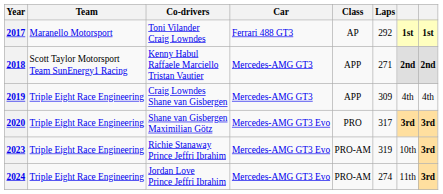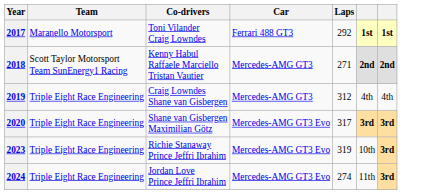 <table class="wikitable" style="text-align:center; font-size:90%">
 <tr>
 <th>Year</th>
 <th>Team</th>
 <th>Co-drivers</th>
 <th>Car</th>
-<th>Class</th>
 <th>Laps</th>
 <th></th>
 <th></th>
 </tr>
 <tr>
 <th><a href='#'>2017</a></th>
 <td align="left"> <a href='#'>Maranello Motorsport</a></td>
 <td align="left"> <a href='#'>Toni Vilander</a><br> <a href='#'>Craig Lowndes</a></td>
 <td align="left"><a href='#'>Ferrari 488 GT3</a></td>
-<td>AP</td>
 <td>292</td>
 <td style="background:#ffffbf;"><strong>1st</strong></td>
 <td style="background:#ffffbf;"><strong>1st</strong></td>
 </tr>
 <tr>
 <th><a href='#'>2018</a></th>
 <td align="left"> Scott Taylor Motorsport<br> <a href='#'>Team SunEnergy1 Racing</a></td>
 <td align="left"> <a href='#'>Kenny Habul</a><br> <a href='#'>Raffaele Marciello</a><br> <a href='#'>Tristan Vautier</a></td>
 <td align="left"><a href='#'>Mercedes-AMG GT3</a></td>
-<td>APP</td>
 <td>271</td>
 <td style="background:#dfdfdf;"><strong>2nd</strong></td>
 <td style="background:#dfdfdf;"><strong>2nd</strong></td>
 </tr>
 <tr>
 <th><a href='#'>2019</a></th>
 <td align="left"> <a href='#'>Triple Eight Race Engineering</a></td>
 <td align="left"> <a href='#'>Craig Lowndes</a><br> <a href='#'>Shane van Gisbergen</a></td>
 <td align="left"><a href='#'>Mercedes-AMG GT3</a></td>
-<td>APP</td>
-<td>309</td>
+<td>312</td>
 <td>4th</td>
 <td>4th</td>
 </tr>
 <tr>
 <th><a href='#'>2020</a></th>
 <td align="left"> <a href='#'>Triple Eight Race Engineering</a></td>
 <td align="left"> <a href='#'>Shane van Gisbergen</a><br> <a href='#'>Maximilian Götz</a></td>
 <td align="left"><a href='#'>Mercedes-AMG GT3 Evo</a></td>
-<td>PRO</td>
 <td>317</td>
 <td style="background:#ffdf9f;"><strong>3rd</strong></td>
 <td style="background:#ffdf9f;"><strong>3rd</strong></td>
 </tr>
 <tr>
 <th><a href='#'>2023</a></th>
 <td align="left"> <a href='#'>Triple Eight Race Engineering</a></td>
 <td align="left"> <a href='#'>Richie Stanaway</a><br> <a href='#'>Prince Jeffri Ibrahim</a></td>
 <td align="left"><a href='#'>Mercedes-AMG GT3 Evo</a></td>
-<td>PRO-AM</td>
 <td>319</td>
 <td>10th</td>
 <td style="background:#ffdf9f;"><strong>3rd</strong></td>
 </tr>
 <tr>
 <th><a href='#'>2024</a></th>
 <td align="left"> <a href='#'>Triple Eight Race Engineering</a></td>
 <td align="left"> <a href='#'>Jordan Love</a><br> <a href='#'>Prince Jeffri Ibrahim</a></td>
 <td align="left"><a href='#'>Mercedes-AMG GT3 Evo</a></td>
-<td>PRO-AM</td>
 <td>274</td>
 <td>11th</td>
 <td style="background:#ffdf9f;"><strong>3rd</strong></td>
 </tr>
 </table>
